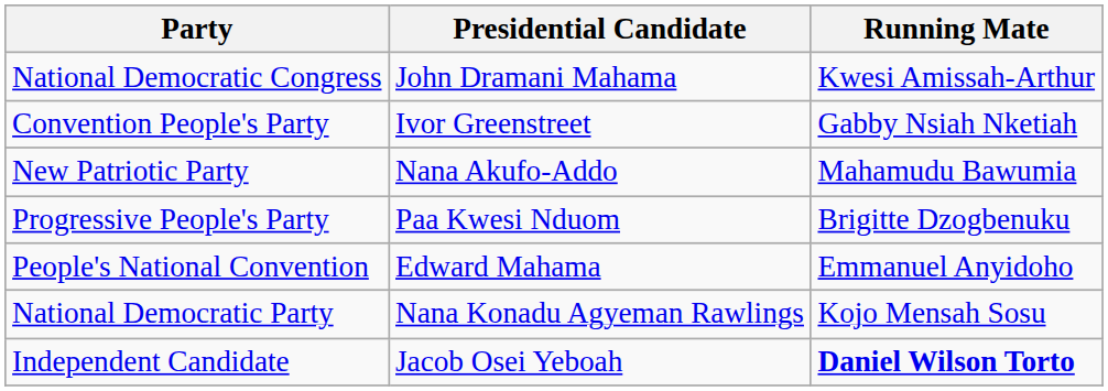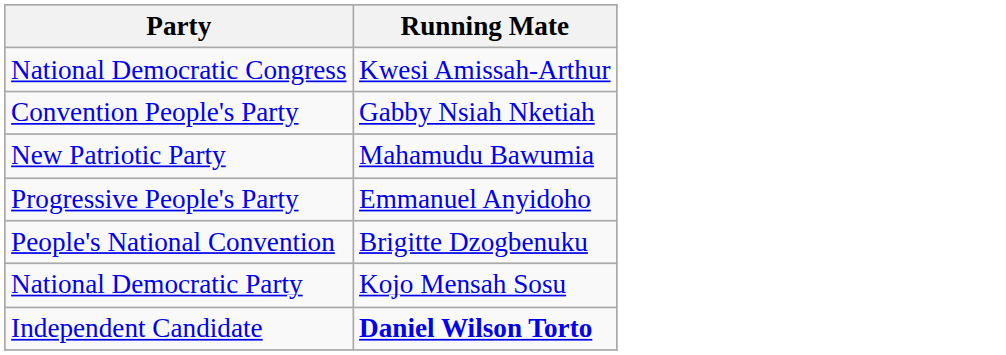 <table class="wikitable">
 <tr>
 <th>Party</th>
-<th>Presidential Candidate</th>
 <th>Running Mate</th>
 </tr>
 <tr>
 <td><a href='#'>National Democratic Congress</a></td>
-<td><a href='#'>John Dramani Mahama</a></td>
 <td><a href='#'>Kwesi Amissah-Arthur</a></td>
 </tr>
 <tr>
 <td><a href='#'>Convention People's Party</a></td>
-<td><a href='#'>Ivor Greenstreet</a></td>
 <td><a href='#'>Gabby Nsiah Nketiah</a></td>
 </tr>
 <tr>
 <td><a href='#'>New Patriotic Party</a></td>
-<td><a href='#'>Nana Akufo-Addo</a></td>
 <td><a href='#'>Mahamudu Bawumia</a></td>
 </tr>
 <tr>
 <td><a href='#'>Progressive People's Party</a></td>
-<td><a href='#'>Paa Kwesi Nduom</a></td>
+<td><a href='#'>Emmanuel Anyidoho</a></td>
+</tr>
+<tr>
+<td><a href='#'>People's National Convention</a></td>
 <td><a href='#'>Brigitte Dzogbenuku</a></td>
 </tr>
 <tr>
-<td><a href='#'>People's National Convention</a></td>
-<td><a href='#'>Edward Mahama</a></td>
-<td><a href='#'>Emmanuel Anyidoho</a></td>
-</tr>
-<tr>
 <td><a href='#'>National Democratic Party</a></td>
-<td><a href='#'>Nana Konadu Agyeman Rawlings</a></td>
 <td><a href='#'>Kojo Mensah Sosu</a></td>
 </tr>
 <tr>
 <td><a href='#'>Independent Candidate</a></td>
-<td><a href='#'>Jacob Osei Yeboah</a></td>
 <td><strong><a href='#'>Daniel Wilson Torto</a></strong></td>
 </tr>
 </table>
